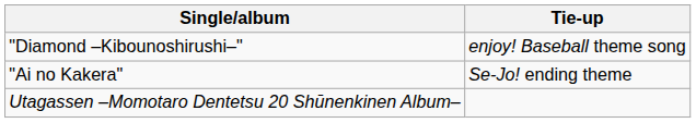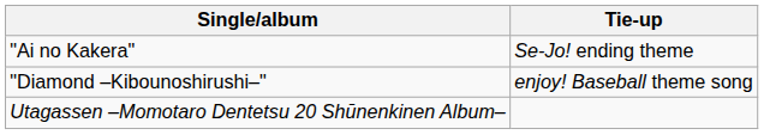 <table class="wikitable">
 <tr>
 <th>Single/album</th>
 <th>Tie-up</th>
 </tr>
 <tr>
+<td>"Ai no Kakera"</td>
+<td><em>Se-Jo!</em> ending theme</td>
+</tr>
+<tr>
 <td>"Diamond –Kibounoshirushi–"</td>
 <td><em>enjoy! Baseball</em> theme song</td>
-</tr>
-<tr>
-<td>"Ai no Kakera"</td>
-<td><em>Se-Jo!</em> ending theme</td>
 </tr>
 <tr>
 <td><em>Utagassen –Momotaro Dentetsu 20 Shūnenkinen Album–</em></td>
 </tr>
 </table>
